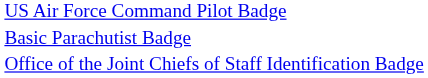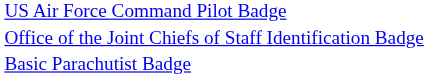 <table>
 <tr>
 <td></td>
 <td><a href='#'>US Air Force Command Pilot Badge</a></td>
 </tr>
 <tr>
 <td></td>
-<td><a href='#'>Basic Parachutist Badge</a></td>
+<td><a href='#'>Office of the Joint Chiefs of Staff Identification Badge</a></td>
 </tr>
 <tr>
 <td></td>
-<td><a href='#'>Office of the Joint Chiefs of Staff Identification Badge</a></td>
+<td><a href='#'>Basic Parachutist Badge</a></td>
 </tr>
 </table>
